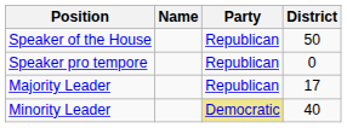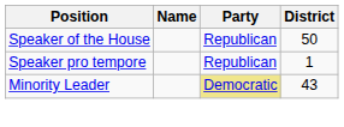 <table class="wikitable sortable">
 <tr>
 <th scope=col>Position</th>
 <th scope=col>Name</th>
 <th scope=col>Party</th>
 <th scope=col>District</th>
 </tr>
 <tr>
 <td><a href='#'>Speaker of the House</a></td>
 <td></td>
 <td><a href='#'>Republican</a></td>
 <td align="center">50</td>
 </tr>
 <tr>
 <td><a href='#'>Speaker pro tempore</a></td>
 <td></td>
 <td><a href='#'>Republican</a></td>
-<td align="center">0</td>
-</tr>
-<tr>
-<td><a href='#'>Majority Leader</a></td>
-<td></td>
-<td><a href='#'>Republican</a></td>
-<td align="center">17</td>
+<td align="center">1</td>
 </tr>
 <tr>
 <td><a href='#'>Minority Leader</a></td>
 <td></td>
 <td style="background: khaki;"><a href='#'>Democratic</a></td>
-<td align="center">40</td>
+<td align="center">43</td>
 </tr>
 </table>
